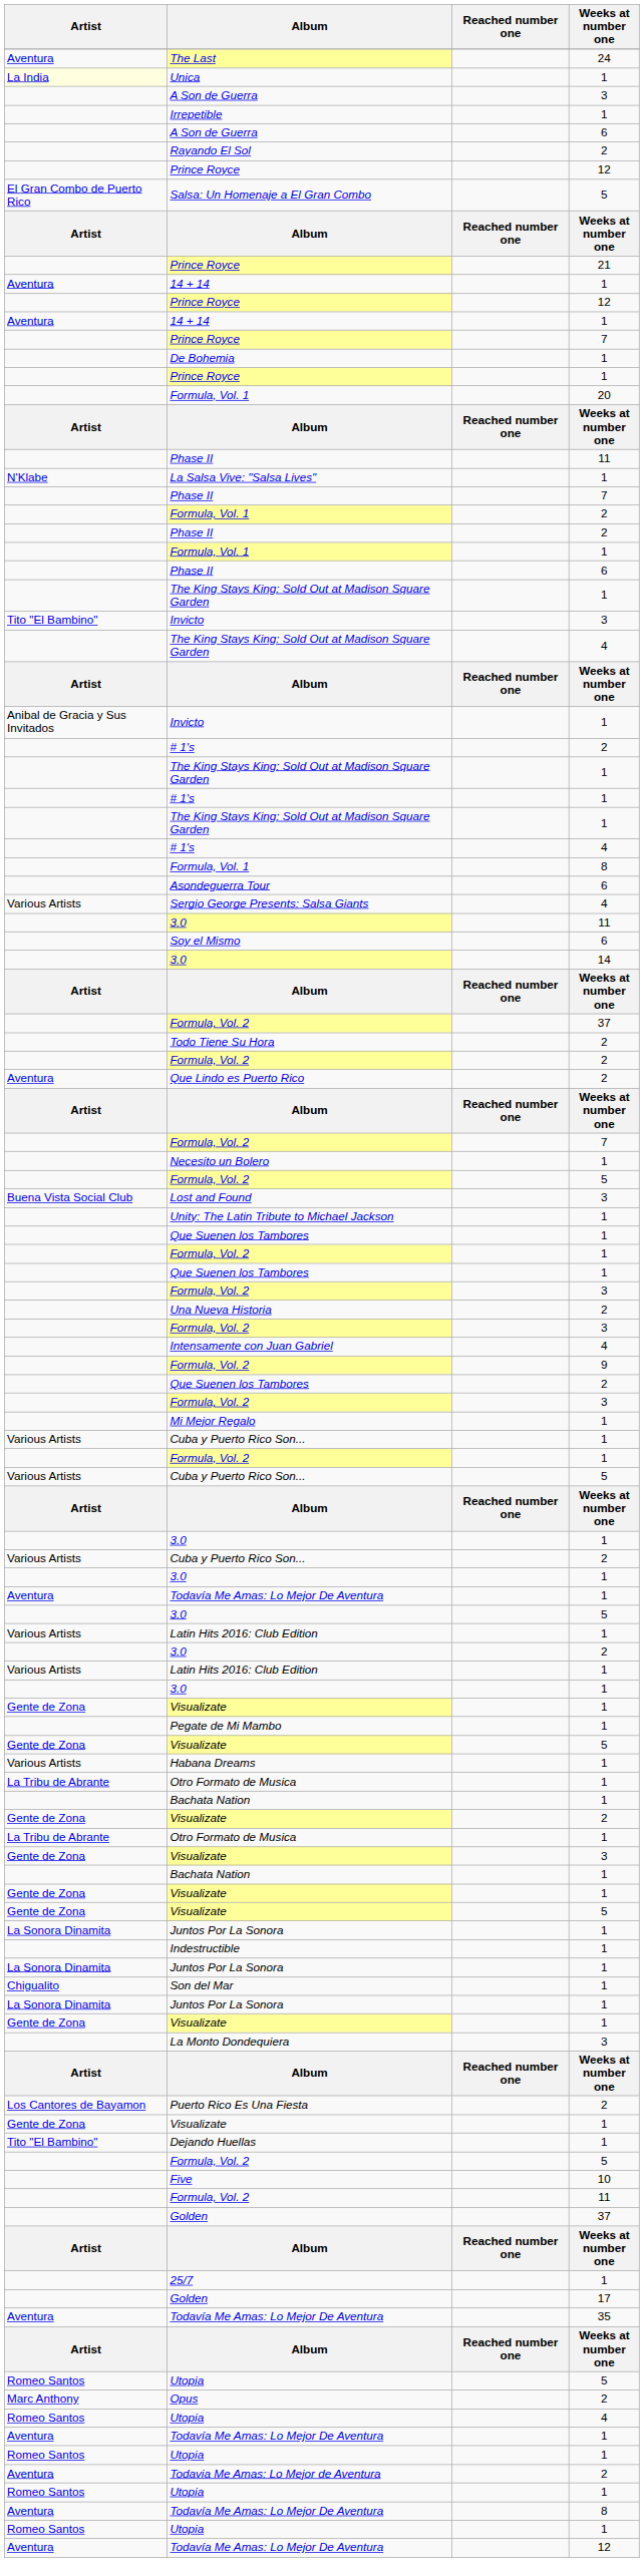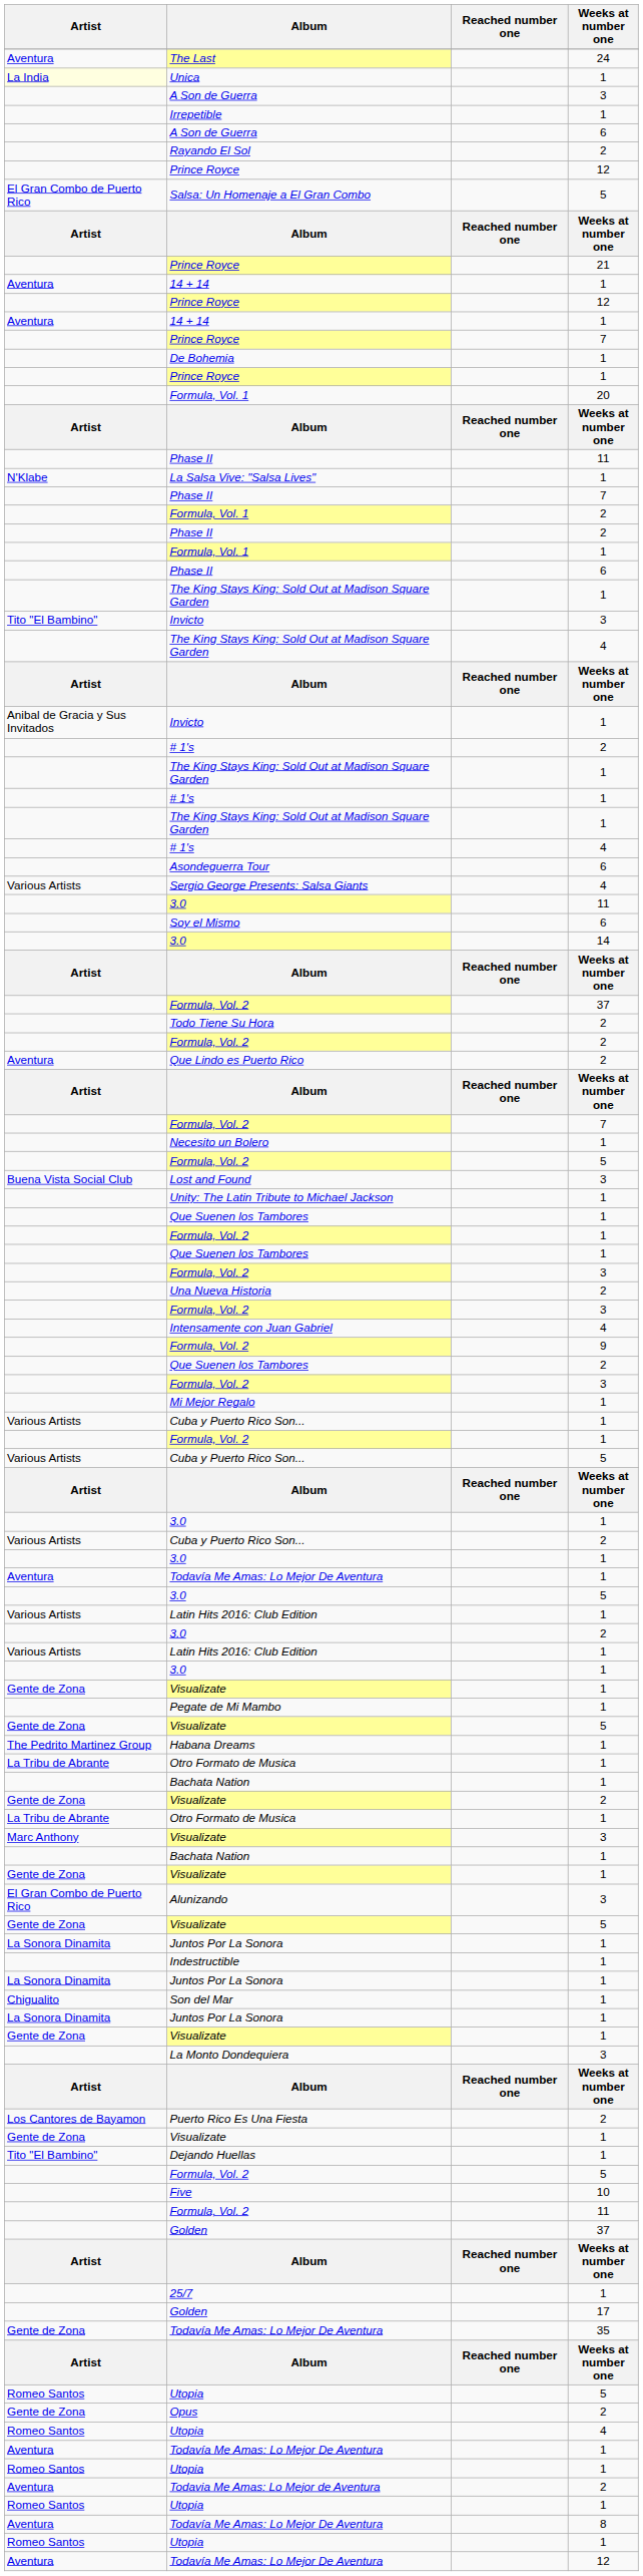 <table class="sortable wikitable">
 <tr>
 <th>Artist</th>
 <th>Album</th>
 <th>Reached number one</th>
 <th>Weeks at<br>number one</th>
 </tr>
 <tr>
 </tr>
 <tr>
 <td><a href='#'>Aventura</a></td>
 <td bgcolor=#FFFF99><em><a href='#'>The Last</a></em></td>
 <td></td>
 <td align=center>24</td>
 </tr>
 <tr>
 <td style="background: lightyellow;"><a href='#'>La India</a></td>
 <td><em><a href='#'>Unica</a></em></td>
 <td></td>
 <td align=center>1</td>
 </tr>
 <tr>
 <td></td>
 <td><em><a href='#'>A Son de Guerra</a></em></td>
 <td></td>
 <td align=center>3</td>
 </tr>
 <tr>
 <td></td>
 <td><em><a href='#'>Irrepetible</a></em></td>
 <td></td>
 <td align=center>1</td>
 </tr>
 <tr>
 <td></td>
 <td><em><a href='#'>A Son de Guerra</a></em></td>
 <td></td>
 <td align=center>6</td>
 </tr>
 <tr>
 <td></td>
 <td><em><a href='#'>Rayando El Sol</a></em></td>
 <td></td>
 <td align=center>2</td>
 </tr>
 <tr>
 <td></td>
 <td><em><a href='#'>Prince Royce</a></em></td>
 <td></td>
 <td align=center>12</td>
 </tr>
 <tr>
 <td><a href='#'>El Gran Combo de Puerto Rico</a></td>
 <td><em><a href='#'>Salsa: Un Homenaje a El Gran Combo</a></em></td>
 <td></td>
 <td align=center>5</td>
 </tr>
 <tr>
 <th>Artist</th>
 <th scope=col>Album</th>
 <th>Reached number one</th>
 <th>Weeks at<br>number one</th>
 </tr>
 <tr>
 <td></td>
 <td bgcolor=#FFFF99><em><a href='#'>Prince Royce</a></em></td>
 <td></td>
 <td align=center>21</td>
 </tr>
 <tr>
 <td><a href='#'>Aventura</a></td>
 <td><em><a href='#'>14 + 14</a></em></td>
 <td></td>
 <td align=center>1</td>
 </tr>
 <tr>
 <td></td>
 <td bgcolor=#FFFF99><em><a href='#'>Prince Royce</a></em></td>
 <td></td>
 <td align=center>12</td>
 </tr>
 <tr>
 <td><a href='#'>Aventura</a></td>
 <td><em><a href='#'>14 + 14</a></em></td>
 <td></td>
 <td align=center>1</td>
 </tr>
 <tr>
 <td></td>
 <td bgcolor=#FFFF99><em><a href='#'>Prince Royce</a></em></td>
 <td></td>
 <td align=center>7</td>
 </tr>
 <tr>
 <td></td>
 <td><em><a href='#'>De Bohemia</a></em></td>
 <td></td>
 <td align=center>1</td>
 </tr>
 <tr>
 <td></td>
 <td bgcolor=#FFFF99><em><a href='#'>Prince Royce</a></em></td>
 <td></td>
 <td align=center>1</td>
 </tr>
 <tr>
 <td></td>
 <td><em><a href='#'>Formula, Vol. 1</a></em></td>
 <td></td>
 <td align=center>20</td>
 </tr>
 <tr>
 <th>Artist</th>
 <th scope=col>Album</th>
 <th>Reached number one</th>
 <th>Weeks at<br>number one</th>
 </tr>
 <tr>
 <td></td>
 <td><em><a href='#'>Phase II</a></em></td>
 <td></td>
 <td align=center>11</td>
 </tr>
 <tr>
 <td><a href='#'>N'Klabe</a></td>
 <td><em><a href='#'>La Salsa Vive: "Salsa Lives"</a></em></td>
 <td></td>
 <td align=center>1</td>
 </tr>
 <tr>
 <td></td>
 <td><em><a href='#'>Phase II</a></em></td>
 <td></td>
 <td align=center>7</td>
 </tr>
 <tr>
 <td></td>
 <td bgcolor=#FFFF99><em><a href='#'>Formula, Vol. 1</a></em></td>
 <td></td>
 <td align=center>2</td>
 </tr>
 <tr>
 <td></td>
 <td><em><a href='#'>Phase II</a></em></td>
 <td></td>
 <td align=center>2</td>
 </tr>
 <tr>
 <td></td>
 <td bgcolor=#FFFF99><em><a href='#'>Formula, Vol. 1</a></em></td>
 <td></td>
 <td align=center>1</td>
 </tr>
 <tr>
 <td></td>
 <td><em><a href='#'>Phase II</a></em></td>
 <td></td>
 <td align=center>6</td>
 </tr>
 <tr>
 <td></td>
 <td><em><a href='#'>The King Stays King: Sold Out at Madison Square Garden</a></em></td>
 <td></td>
 <td align=center>1</td>
 </tr>
 <tr>
 <td><a href='#'>Tito "El Bambino"</a></td>
 <td><em><a href='#'>Invicto</a></em></td>
 <td></td>
 <td align=center>3</td>
 </tr>
 <tr>
 <td></td>
 <td><em><a href='#'>The King Stays King: Sold Out at Madison Square Garden</a></em></td>
 <td></td>
 <td align=center>4</td>
 </tr>
 <tr>
 <th>Artist</th>
 <th scope=col>Album</th>
 <th>Reached number one</th>
 <th>Weeks at<br>number one</th>
 </tr>
 <tr>
 <td>Anibal de Gracia y Sus Invitados</td>
 <td><em><a href='#'>Invicto</a></em></td>
 <td></td>
 <td align=center>1</td>
 </tr>
 <tr>
 <td></td>
 <td><em><a href='#'># 1's</a></em></td>
 <td></td>
 <td align=center>2</td>
 </tr>
 <tr>
 <td></td>
 <td><em><a href='#'>The King Stays King: Sold Out at Madison Square Garden</a></em></td>
 <td></td>
 <td align=center>1</td>
 </tr>
 <tr>
 <td></td>
 <td><em><a href='#'># 1's</a></em></td>
 <td></td>
 <td align=center>1</td>
 </tr>
 <tr>
 <td></td>
 <td><em><a href='#'>The King Stays King: Sold Out at Madison Square Garden</a></em></td>
 <td></td>
 <td align=center>1</td>
 </tr>
 <tr>
 <td></td>
 <td><em><a href='#'># 1's</a></em></td>
 <td></td>
 <td align=center>4</td>
-</tr>
-<tr>
-<td></td>
-<td><em><a href='#'>Formula, Vol. 1</a></em></td>
-<td></td>
-<td align=center>8</td>
 </tr>
 <tr>
 <td></td>
 <td><em><a href='#'>Asondeguerra Tour</a></em></td>
 <td></td>
 <td align=center>6</td>
 </tr>
 <tr>
 <td>Various Artists</td>
 <td><em><a href='#'>Sergio George Presents: Salsa Giants</a></em></td>
 <td></td>
 <td align=center>4</td>
 </tr>
 <tr>
 <td></td>
 <td bgcolor=#FFFF99><em><a href='#'>3.0</a></em></td>
 <td></td>
 <td align=center>11</td>
 </tr>
 <tr>
 <td></td>
 <td><em><a href='#'>Soy el Mismo</a></em></td>
 <td></td>
 <td align=center>6</td>
 </tr>
 <tr>
 <td></td>
 <td bgcolor=#FFFF99><em><a href='#'>3.0</a></em></td>
 <td></td>
 <td align=center>14</td>
 </tr>
 <tr>
 <th>Artist</th>
 <th scope=col>Album</th>
 <th>Reached number one</th>
 <th>Weeks at<br>number one</th>
 </tr>
 <tr>
 <td></td>
 <td bgcolor=#FFFF99><em><a href='#'>Formula, Vol. 2</a></em></td>
 <td></td>
 <td align=center>37</td>
 </tr>
 <tr>
 <td></td>
 <td><em><a href='#'>Todo Tiene Su Hora</a></em></td>
 <td></td>
 <td align=center>2</td>
 </tr>
 <tr>
 <td></td>
 <td bgcolor=#FFFF99><em><a href='#'>Formula, Vol. 2</a></em></td>
 <td></td>
 <td align=center>2</td>
 </tr>
 <tr>
 <td><a href='#'>Aventura</a></td>
 <td><em><a href='#'>Que Lindo es Puerto Rico</a></em></td>
 <td></td>
 <td align=center>2</td>
 </tr>
 <tr>
 <th>Artist</th>
 <th scope=col>Album</th>
 <th>Reached number one</th>
 <th>Weeks at<br>number one</th>
 </tr>
 <tr>
 <td></td>
 <td bgcolor=#FFFF99><em><a href='#'>Formula, Vol. 2</a></em></td>
 <td></td>
 <td align=center>7</td>
 </tr>
 <tr>
 <td></td>
 <td><em><a href='#'>Necesito un Bolero</a></em></td>
 <td></td>
 <td align=center>1</td>
 </tr>
 <tr>
 <td></td>
 <td bgcolor=#FFFF99><em><a href='#'>Formula, Vol. 2</a></em></td>
 <td></td>
 <td align=center>5</td>
 </tr>
 <tr>
 <td><a href='#'>Buena Vista Social Club</a></td>
 <td><em><a href='#'>Lost and Found</a></em></td>
 <td></td>
 <td align=center>3</td>
 </tr>
 <tr>
 <td></td>
 <td><em><a href='#'>Unity: The Latin Tribute to Michael Jackson</a></em></td>
 <td></td>
 <td align=center>1</td>
 </tr>
 <tr>
 <td></td>
 <td><em><a href='#'>Que Suenen los Tambores</a></em></td>
 <td></td>
 <td align=center>1</td>
 </tr>
 <tr>
 <td></td>
 <td bgcolor=#FFFF99><em><a href='#'>Formula, Vol. 2</a></em></td>
 <td></td>
 <td align=center>1</td>
 </tr>
 <tr>
 <td></td>
 <td><em><a href='#'>Que Suenen los Tambores</a></em></td>
 <td></td>
 <td align=center>1</td>
 </tr>
 <tr>
 <td></td>
 <td bgcolor=#FFFF99><em><a href='#'>Formula, Vol. 2</a></em></td>
 <td></td>
 <td align=center>3</td>
 </tr>
 <tr>
 <td></td>
 <td><em><a href='#'>Una Nueva Historia</a></em></td>
 <td></td>
 <td align=center>2</td>
 </tr>
 <tr>
 <td></td>
 <td bgcolor=#FFFF99><em><a href='#'>Formula, Vol. 2</a></em></td>
 <td></td>
 <td align=center>3</td>
 </tr>
 <tr>
 <td></td>
 <td><em><a href='#'>Intensamente con Juan Gabriel</a></em></td>
 <td></td>
 <td align=center>4</td>
 </tr>
 <tr>
 <td></td>
 <td bgcolor=#FFFF99><em><a href='#'>Formula, Vol. 2</a></em></td>
 <td></td>
 <td align=center>9</td>
 </tr>
 <tr>
 <td></td>
 <td><em><a href='#'>Que Suenen los Tambores</a></em></td>
 <td></td>
 <td align=center>2</td>
 </tr>
 <tr>
 <td></td>
 <td bgcolor=#FFFF99><em><a href='#'>Formula, Vol. 2</a></em></td>
 <td></td>
 <td align=center>3</td>
 </tr>
 <tr>
 <td></td>
 <td><em><a href='#'>Mi Mejor Regalo</a></em></td>
 <td></td>
 <td align=center>1</td>
 </tr>
 <tr>
 <td>Various Artists</td>
 <td><em>Cuba y Puerto Rico Son...</em></td>
 <td></td>
 <td align=center>1</td>
 </tr>
 <tr>
 <td></td>
 <td bgcolor=#FFFF99><em><a href='#'>Formula, Vol. 2</a></em></td>
 <td></td>
 <td align=center>1</td>
 </tr>
 <tr>
 <td>Various Artists</td>
 <td><em>Cuba y Puerto Rico Son...</em></td>
 <td></td>
 <td align=center>5</td>
 </tr>
 <tr>
 <th>Artist</th>
 <th scope=col>Album</th>
 <th>Reached number one</th>
 <th>Weeks at<br>number one</th>
 </tr>
 <tr>
 <td></td>
 <td><em><a href='#'>3.0</a></em></td>
 <td></td>
 <td align=center>1</td>
 </tr>
 <tr>
 <td>Various Artists</td>
 <td><em>Cuba y Puerto Rico Son...</em></td>
 <td></td>
 <td align=center>2</td>
 </tr>
 <tr>
 <td></td>
 <td><em><a href='#'>3.0</a></em></td>
 <td></td>
 <td align=center>1</td>
 </tr>
 <tr>
 <td><a href='#'>Aventura</a></td>
 <td><em><a href='#'>Todavía Me Amas: Lo Mejor De Aventura</a></em></td>
 <td></td>
 <td align=center>1</td>
 </tr>
 <tr>
 <td></td>
 <td><em><a href='#'>3.0</a></em></td>
 <td></td>
 <td align=center>5</td>
 </tr>
 <tr>
 <td>Various Artists</td>
 <td><em>Latin Hits 2016: Club Edition</em></td>
 <td></td>
 <td align=center>1</td>
 </tr>
 <tr>
 <td></td>
 <td><em><a href='#'>3.0</a></em></td>
 <td></td>
 <td align=center>2</td>
 </tr>
 <tr>
 <td>Various Artists</td>
 <td><em>Latin Hits 2016: Club Edition</em></td>
 <td></td>
 <td align=center>1</td>
 </tr>
 <tr>
 <td></td>
 <td><em><a href='#'>3.0</a></em></td>
 <td></td>
 <td align=center>1</td>
 </tr>
 <tr>
 <td><a href='#'>Gente de Zona</a></td>
 <td bgcolor=#FFFF99><em>Visualizate</em></td>
 <td></td>
 <td align=center>1</td>
 </tr>
 <tr>
 <td></td>
 <td><em>Pegate de Mi Mambo</em></td>
 <td></td>
 <td align=center>1</td>
 </tr>
 <tr>
 <td><a href='#'>Gente de Zona</a></td>
 <td bgcolor=#FFFF99><em>Visualizate</em></td>
 <td></td>
 <td align=center>5</td>
 </tr>
 <tr>
-<td>Various Artists</td>
+<td><a href='#'>The Pedrito Martinez Group</a></td>
 <td><em>Habana Dreams</em></td>
 <td></td>
 <td align=center>1</td>
 </tr>
 <tr>
 <td><a href='#'>La Tribu de Abrante</a></td>
 <td><em>Otro Formato de Musica</em></td>
 <td></td>
 <td align=center>1</td>
 </tr>
 <tr>
 <td></td>
 <td><em>Bachata Nation</em></td>
 <td></td>
 <td align=center>1</td>
 </tr>
 <tr>
 <td><a href='#'>Gente de Zona</a></td>
 <td bgcolor=#FFFF99><em>Visualizate</em></td>
 <td></td>
 <td align=center>2</td>
 </tr>
 <tr>
 <td><a href='#'>La Tribu de Abrante</a></td>
 <td><em>Otro Formato de Musica</em></td>
 <td></td>
 <td align=center>1</td>
 </tr>
 <tr>
-<td><a href='#'>Gente de Zona</a></td>
+<td><a href='#'>Marc Anthony</a></td>
 <td bgcolor=#FFFF99><em>Visualizate</em></td>
 <td></td>
 <td align=center>3</td>
 </tr>
 <tr>
 <td></td>
 <td><em>Bachata Nation</em></td>
 <td></td>
 <td align=center>1</td>
 </tr>
 <tr>
 <td><a href='#'>Gente de Zona</a></td>
 <td bgcolor=#FFFF99><em>Visualizate</em></td>
 <td></td>
 <td align=center>1</td>
+</tr>
+<tr>
+<td><a href='#'>El Gran Combo de Puerto Rico</a></td>
+<td><em>Alunizando</em></td>
+<td></td>
+<td align=center>3</td>
 </tr>
 <tr>
 <td><a href='#'>Gente de Zona</a></td>
 <td bgcolor=#FFFF99><em>Visualizate</em></td>
 <td></td>
 <td align=center>5</td>
 </tr>
 <tr>
 <td><a href='#'>La Sonora Dinamita</a></td>
 <td><em>Juntos Por La Sonora</em></td>
 <td></td>
 <td align=center>1</td>
 </tr>
 <tr>
 <td></td>
 <td><em>Indestructible</em></td>
 <td></td>
 <td align=center>1</td>
 </tr>
 <tr>
 <td><a href='#'>La Sonora Dinamita</a></td>
 <td><em>Juntos Por La Sonora</em></td>
 <td></td>
 <td align=center>1</td>
 </tr>
 <tr>
 <td><a href='#'>Chigualito</a></td>
 <td><em>Son del Mar</em></td>
 <td></td>
 <td align=center>1</td>
 </tr>
 <tr>
 <td><a href='#'>La Sonora Dinamita</a></td>
 <td><em>Juntos Por La Sonora</em></td>
 <td></td>
 <td align=center>1</td>
 </tr>
 <tr>
 <td><a href='#'>Gente de Zona</a></td>
 <td bgcolor=#FFFF99><em>Visualizate</em></td>
 <td></td>
 <td align=center>1</td>
 </tr>
 <tr>
 <td></td>
 <td><em>La Monto Dondequiera</em></td>
 <td></td>
 <td align=center>3</td>
 </tr>
 <tr>
 <th>Artist</th>
 <th scope=col>Album</th>
 <th>Reached number one</th>
 <th>Weeks at<br>number one</th>
 </tr>
 <tr>
 <td><a href='#'>Los Cantores de Bayamon</a></td>
 <td><em>Puerto Rico Es Una Fiesta</em></td>
 <td></td>
 <td align=center>2</td>
 </tr>
 <tr>
 <td><a href='#'>Gente de Zona</a></td>
 <td><em>Visualizate</em></td>
 <td></td>
 <td align=center>1</td>
 </tr>
 <tr>
 <td><a href='#'>Tito "El Bambino"</a></td>
 <td><em>Dejando Huellas</em></td>
 <td></td>
 <td align=center>1</td>
 </tr>
 <tr>
 <td></td>
 <td><em><a href='#'>Formula, Vol. 2</a></em></td>
 <td></td>
 <td align=center>5</td>
 </tr>
 <tr>
 <td></td>
 <td><em><a href='#'>Five</a></em></td>
 <td></td>
 <td align=center>10</td>
 </tr>
 <tr>
 <td></td>
 <td><em><a href='#'>Formula, Vol. 2</a></em></td>
 <td></td>
 <td align=center>11</td>
 </tr>
 <tr>
 <td></td>
 <td><em><a href='#'>Golden</a></em></td>
 <td></td>
 <td align=center>37</td>
 </tr>
 <tr>
 <th>Artist</th>
 <th scope=col>Album</th>
 <th>Reached number one</th>
 <th>Weeks at<br>number one</th>
 </tr>
 <tr>
 <td></td>
 <td><em><a href='#'>25/7</a></em></td>
 <td></td>
 <td align=center>1</td>
 </tr>
 <tr>
 <td></td>
 <td><em><a href='#'>Golden</a></em></td>
 <td></td>
 <td align=center>17</td>
 </tr>
 <tr>
-<td><a href='#'>Aventura</a></td>
+<td><a href='#'>Gente de Zona</a></td>
 <td><em><a href='#'>Todavía Me Amas: Lo Mejor De Aventura</a></em></td>
 <td></td>
 <td align=center>35</td>
 </tr>
 <tr>
 <th>Artist</th>
 <th scope=col>Album</th>
 <th>Reached number one</th>
 <th>Weeks at<br>number one</th>
 </tr>
 <tr>
 <td><a href='#'>Romeo Santos</a></td>
 <td><em><a href='#'>Utopia</a></em></td>
 <td></td>
 <td align=center>5</td>
 </tr>
 <tr>
-<td><a href='#'>Marc Anthony</a></td>
+<td><a href='#'>Gente de Zona</a></td>
 <td><em><a href='#'>Opus</a></em></td>
 <td></td>
 <td align=center>2</td>
 </tr>
 <tr>
 <td><a href='#'>Romeo Santos</a></td>
 <td><em><a href='#'>Utopia</a></em></td>
 <td></td>
 <td align=center>4</td>
 </tr>
 <tr>
 <td><a href='#'>Aventura</a></td>
 <td><em><a href='#'>Todavía Me Amas: Lo Mejor De Aventura</a></em></td>
 <td></td>
 <td align=center>1</td>
 </tr>
 <tr>
 <td><a href='#'>Romeo Santos</a></td>
 <td><em><a href='#'>Utopia</a></em></td>
 <td></td>
 <td align=center>1</td>
 </tr>
 <tr>
 <td><a href='#'>Aventura</a></td>
 <td><em><a href='#'>Todavia Me Amas: Lo Mejor de Aventura</a></em></td>
 <td></td>
 <td align=center>2</td>
 </tr>
 <tr>
 <td><a href='#'>Romeo Santos</a></td>
 <td><em><a href='#'>Utopia</a></em></td>
 <td></td>
 <td align=center>1</td>
 </tr>
 <tr>
 <td><a href='#'>Aventura</a></td>
 <td><em><a href='#'>Todavía Me Amas: Lo Mejor De Aventura</a></em></td>
 <td></td>
 <td align=center>8</td>
 </tr>
 <tr>
 <td><a href='#'>Romeo Santos</a></td>
 <td><em><a href='#'>Utopia</a></em></td>
 <td></td>
 <td align=center>1</td>
 </tr>
 <tr>
 <td><a href='#'>Aventura</a></td>
 <td><em><a href='#'>Todavía Me Amas: Lo Mejor De Aventura</a></em></td>
 <td></td>
 <td align=center>12</td>
 </tr>
 </table>
